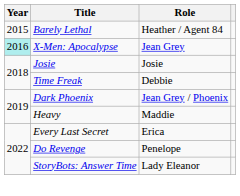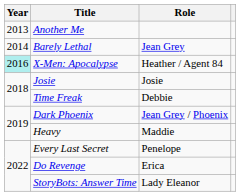 <table class="wikitable sortable">
 <tr>
 <th>Year</th>
 <th>Title</th>
 <th>Role</th>
 <th class="unsortable"></th>
 </tr>
 <tr>
-<td>2015</td>
+<td>2013</td>
+<td><em><a href='#'>Another Me</a></em></td>
+<td></td>
+<td style="text-align:center;"></td>
+</tr>
+<tr>
+<td>2014</td>
 <td><em><a href='#'>Barely Lethal</a></em></td>
-<td>Heather / Agent 84</td>
+<td><a href='#'>Jean Grey</a></td>
 <td style="text-align:center;"></td>
 </tr>
 <tr>
 <td style="background: paleturquoise;">2016</td>
 <td><em><a href='#'>X-Men: Apocalypse</a></em></td>
-<td><a href='#'>Jean Grey</a></td>
+<td>Heather / Agent 84</td>
 <td style="text-align:center;"></td>
 </tr>
 <tr>
 <td rowspan="2">2018</td>
 <td><em><a href='#'>Josie</a></em></td>
 <td>Josie</td>
 <td style="text-align:center;"></td>
 </tr>
 <tr>
 <td><em><a href='#'>Time Freak</a></em></td>
 <td>Debbie</td>
 <td style="text-align:center;"></td>
 </tr>
 <tr>
 <td rowspan="2">2019</td>
 <td><em><a href='#'>Dark Phoenix</a></em></td>
 <td><a href='#'>Jean Grey</a> / <a href='#'>Phoenix</a></td>
 <td style="text-align:center;"></td>
 </tr>
 <tr>
 <td><em>Heavy</em></td>
 <td>Maddie</td>
 <td></td>
 </tr>
 <tr>
 <td rowspan="3">2022</td>
 <td><em>Every Last Secret</em></td>
-<td>Erica</td>
+<td>Penelope</td>
 <td style="text-align:center;"></td>
 </tr>
 <tr>
 <td><em><a href='#'>Do Revenge</a></em></td>
-<td>Penelope</td>
+<td>Erica</td>
 <td style="text-align:center;"></td>
 </tr>
 <tr>
 <td><em><a href='#'>StoryBots: Answer Time</a></em></td>
 <td>Lady Eleanor</td>
 <td style="text-align:center;"></td>
 </tr>
 </table>
